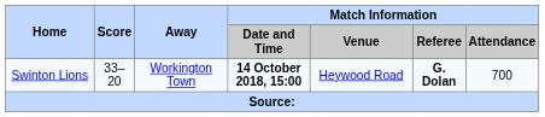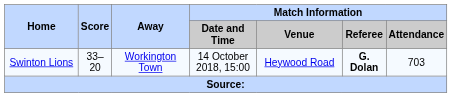 <table border=1 style="border-collapse:collapse; font-size:90%; text-align:center;" cellpadding=3 cellspacing=0 width=100%>
 <tr bgcolor=#C1D8FF>
 <th rowspan=2 width=19%>Home</th>
 <th rowspan=2 width=6%>Score</th>
 <th rowspan=2 width=19%>Away</th>
 <th colspan=4>Match Information</th>
 </tr>
 <tr bgcolor=#CCCCCC>
 <th width=17%>Date and Time</th>
 <th width=22%>Venue</th>
 <th width=10%>Referee</th>
 <th width=7%>Attendance</th>
 </tr>
 <tr bgcolor=#F5FAFF>
 <td> <a href='#'>Swinton Lions</a></td>
 <td>33–20</td>
 <td> <a href='#'>Workington Town</a></td>
-<td><strong>14 October 2018, 15:00</strong></td>
+<td>14 October 2018, 15:00</td>
 <td><a href='#'>Heywood Road</a></td>
 <td><strong>G. Dolan</strong></td>
-<td>700</td>
+<td>703</td>
 </tr>
 <tr bgcolor=#C1D8FF>
 <th colspan=7>Source:</th>
 </tr>
 </table>
